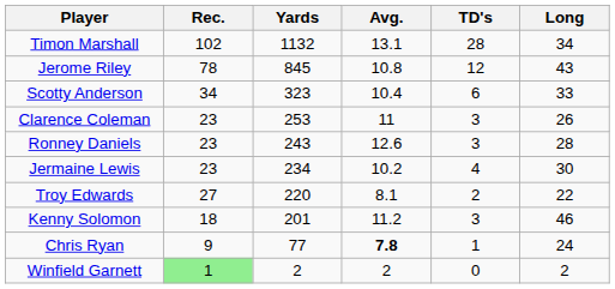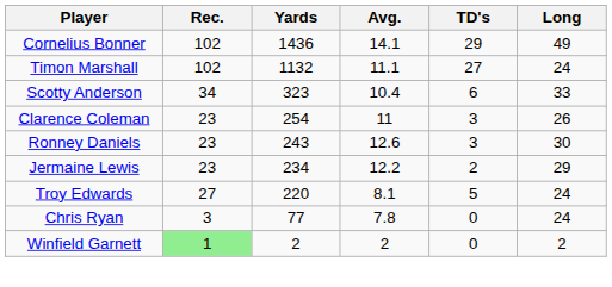 <table class="wikitable sortable">
 <tr>
 <th bgcolor="#DDDDFF" width="16%">Player</th>
 <th bgcolor="#DDDDFF" width="9%">Rec.</th>
 <th bgcolor="#DDDDFF" width="9%">Yards</th>
 <th bgcolor="#DDDDFF" width="9%">Avg.</th>
 <th bgcolor="#DDDDFF" width="9%">TD's</th>
 <th bgcolor="#DDDDFF" width="9%">Long</th>
 </tr>
 <tr align="center">
+<td><a href='#'>Cornelius Bonner</a></td>
+<td>102</td>
+<td>1436</td>
+<td>14.1</td>
+<td>29</td>
+<td>49</td>
+</tr>
+<tr align="center">
 <td><a href='#'>Timon Marshall</a></td>
 <td>102</td>
 <td>1132</td>
-<td>13.1</td>
-<td>28</td>
-<td>34</td>
-</tr>
-<tr align="center">
-<td><a href='#'>Jerome Riley</a></td>
-<td>78</td>
-<td>845</td>
-<td>10.8</td>
-<td>12</td>
-<td>43</td>
+<td>11.1</td>
+<td>27</td>
+<td>24</td>
 </tr>
 <tr align="center">
 <td><a href='#'>Scotty Anderson</a></td>
 <td>34</td>
 <td>323</td>
 <td>10.4</td>
 <td>6</td>
 <td>33</td>
 </tr>
 <tr align="center">
 <td><a href='#'>Clarence Coleman</a></td>
 <td>23</td>
-<td>253</td>
+<td>254</td>
 <td>11</td>
 <td>3</td>
 <td>26</td>
 </tr>
 <tr align="center">
 <td><a href='#'>Ronney Daniels</a></td>
 <td>23</td>
 <td>243</td>
 <td>12.6</td>
 <td>3</td>
-<td>28</td>
+<td>30</td>
 </tr>
 <tr align="center">
 <td><a href='#'>Jermaine Lewis</a></td>
 <td>23</td>
 <td>234</td>
-<td>10.2</td>
-<td>4</td>
-<td>30</td>
+<td>12.2</td>
+<td>2</td>
+<td>29</td>
 </tr>
 <tr align="center">
 <td><a href='#'>Troy Edwards</a></td>
 <td>27</td>
 <td>220</td>
 <td>8.1</td>
-<td>2</td>
-<td>22</td>
-</tr>
-<tr align="center">
-<td><a href='#'>Kenny Solomon</a></td>
-<td>18</td>
-<td>201</td>
-<td>11.2</td>
-<td>3</td>
-<td>46</td>
+<td>5</td>
+<td>24</td>
 </tr>
 <tr align="center">
 <td><a href='#'>Chris Ryan</a></td>
-<td>9</td>
+<td>3</td>
 <td>77</td>
-<td><strong>7.8</strong></td>
-<td>1</td>
+<td>7.8</td>
+<td>0</td>
 <td>24</td>
 </tr>
 <tr align="center">
 <td><a href='#'>Winfield Garnett</a></td>
 <td style="background: lightgreen;">1</td>
 <td>2</td>
 <td>2</td>
 <td>0</td>
 <td>2</td>
 </tr>
 </table>
